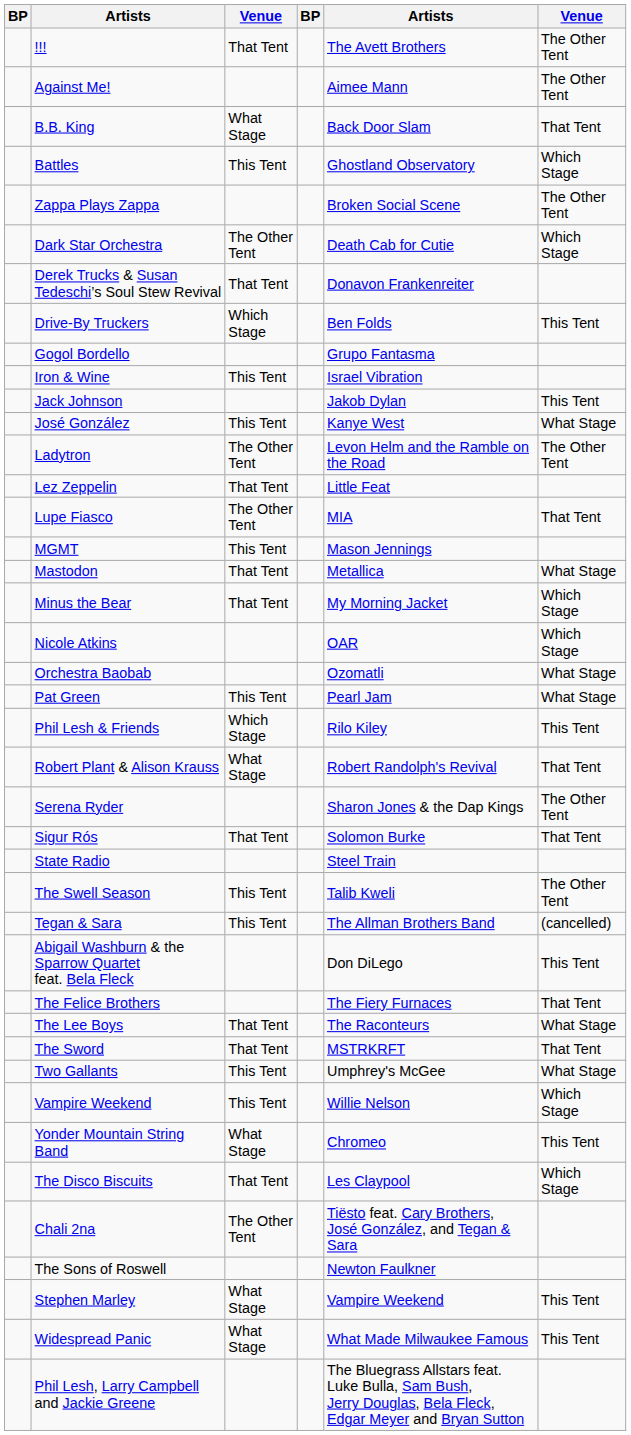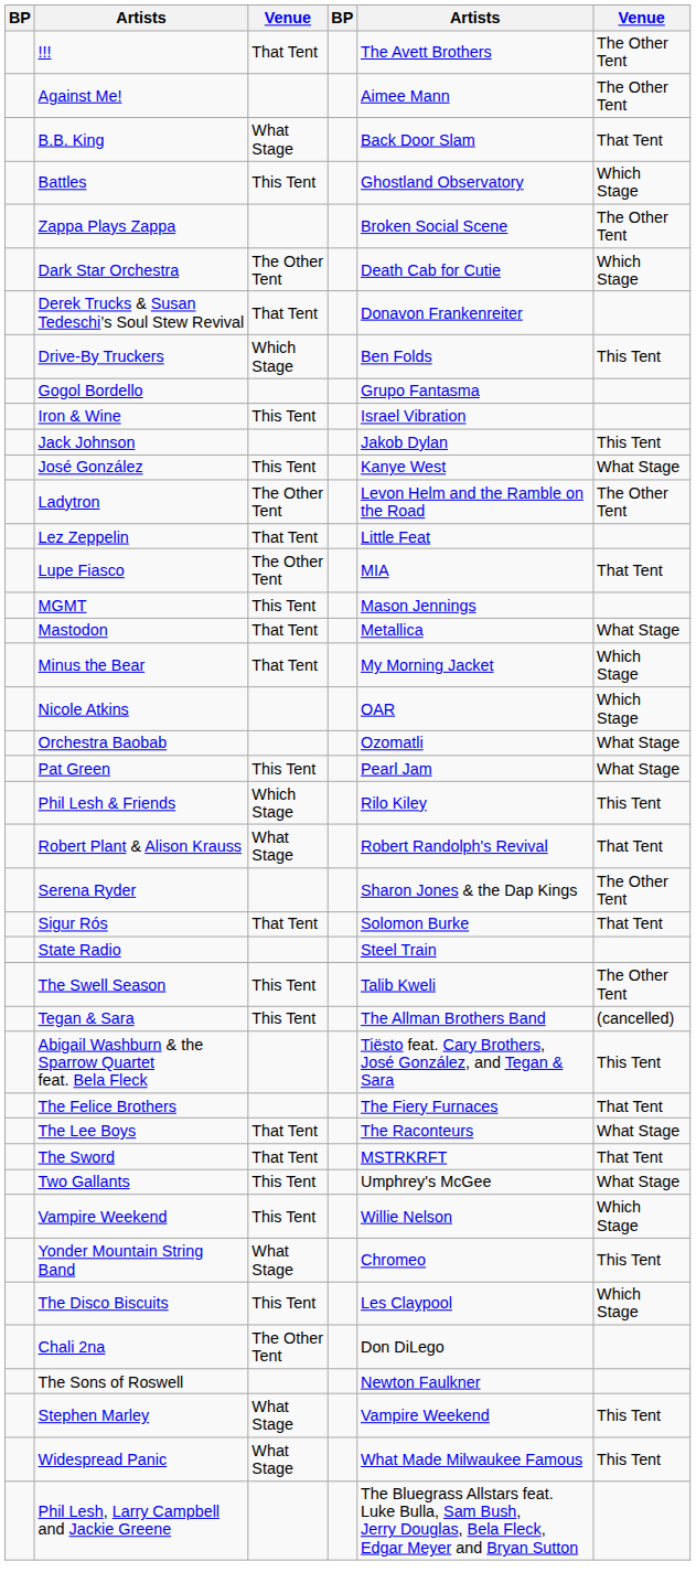 <table class="wikitable" style="font-size:88%">
 <tr>
 <th scope="col">BP</th>
 <th scope="col">Artists</th>
 <th scope="col"><a href='#'>Venue</a></th>
 <th scope="col">BP</th>
 <th scope="col">Artists</th>
 <th scope="col"><a href='#'>Venue</a></th>
 </tr>
 <tr>
 <td align=center></td>
 <td align=left><a href='#'>!!!</a></td>
 <td>That Tent</td>
 <td align=center></td>
 <td align=left><a href='#'>The Avett Brothers</a></td>
 <td>The Other Tent</td>
 </tr>
 <tr>
 <td align=center></td>
 <td align=left><a href='#'>Against Me!</a></td>
 <td></td>
 <td align=center></td>
 <td align=left><a href='#'>Aimee Mann</a></td>
 <td>The Other Tent</td>
 </tr>
 <tr>
 <td align=center></td>
 <td align=left><a href='#'>B.B. King</a></td>
 <td>What Stage</td>
 <td align=center></td>
 <td align=left><a href='#'>Back Door Slam</a></td>
 <td>That Tent</td>
 </tr>
 <tr>
 <td align=center></td>
 <td align=left><a href='#'>Battles</a></td>
 <td>This Tent</td>
 <td align=center></td>
 <td align=left><a href='#'>Ghostland Observatory</a></td>
 <td>Which Stage</td>
 </tr>
 <tr>
 <td align=center></td>
 <td align=left><a href='#'>Zappa Plays Zappa</a></td>
 <td></td>
 <td align=center></td>
 <td align=left><a href='#'>Broken Social Scene</a></td>
 <td>The Other Tent</td>
 </tr>
 <tr>
 <td align=center></td>
 <td align=left><a href='#'>Dark Star Orchestra</a></td>
 <td>The Other Tent</td>
 <td align=center></td>
 <td align=left><a href='#'>Death Cab for Cutie</a></td>
 <td>Which Stage</td>
 </tr>
 <tr>
 <td align=center></td>
 <td align=left><a href='#'>Derek Trucks</a> & <a href='#'>Susan Tedeschi</a>’s Soul Stew Revival</td>
 <td>That Tent</td>
 <td align=center></td>
 <td align=left><a href='#'>Donavon Frankenreiter</a></td>
 <td></td>
 </tr>
 <tr>
 <td align=center></td>
 <td align=left><a href='#'>Drive-By Truckers</a></td>
 <td>Which Stage</td>
 <td align=center></td>
 <td align=left><a href='#'>Ben Folds</a></td>
 <td>This Tent</td>
 </tr>
 <tr>
 <td align=center></td>
 <td align=left><a href='#'>Gogol Bordello</a></td>
 <td></td>
 <td align=center></td>
 <td align=left><a href='#'>Grupo Fantasma</a></td>
 <td></td>
 </tr>
 <tr>
 <td align=center></td>
 <td align=left><a href='#'>Iron & Wine</a></td>
 <td>This Tent</td>
 <td align=center></td>
 <td align=left><a href='#'>Israel Vibration</a></td>
 <td></td>
 </tr>
 <tr>
 <td align=center></td>
 <td align=left><a href='#'>Jack Johnson</a></td>
 <td></td>
 <td align=center></td>
 <td align=left><a href='#'>Jakob Dylan</a></td>
 <td>This Tent</td>
 </tr>
 <tr>
 <td align=center></td>
 <td align=left><a href='#'>José González</a></td>
 <td>This Tent</td>
 <td align=center></td>
 <td align=left><a href='#'>Kanye West</a></td>
 <td>What Stage</td>
 </tr>
 <tr>
 <td align=center></td>
 <td align=left><a href='#'>Ladytron</a></td>
 <td>The Other Tent</td>
 <td align=center></td>
 <td align=left><a href='#'>Levon Helm and the Ramble on the Road</a></td>
 <td>The Other Tent</td>
 </tr>
 <tr>
 <td align=center></td>
 <td align=left><a href='#'>Lez Zeppelin</a></td>
 <td>That Tent</td>
 <td align=center></td>
 <td align=left><a href='#'>Little Feat</a></td>
 <td></td>
 </tr>
 <tr>
 <td align=center></td>
 <td align=left><a href='#'>Lupe Fiasco</a></td>
 <td>The Other Tent</td>
 <td align=center></td>
 <td align=left><a href='#'>MIA</a></td>
 <td>That Tent</td>
 </tr>
 <tr>
 <td align=center></td>
 <td align=left><a href='#'>MGMT</a></td>
 <td>This Tent</td>
 <td align=center></td>
 <td align=left><a href='#'>Mason Jennings</a></td>
 <td></td>
 </tr>
 <tr>
 <td align=center></td>
 <td align=left><a href='#'>Mastodon</a></td>
 <td>That Tent</td>
 <td align=center></td>
 <td align=left><a href='#'>Metallica</a></td>
 <td>What Stage</td>
 </tr>
 <tr>
 <td align=center></td>
 <td align=left><a href='#'>Minus the Bear</a></td>
 <td>That Tent</td>
 <td align=center></td>
 <td align=left><a href='#'>My Morning Jacket</a></td>
 <td>Which Stage</td>
 </tr>
 <tr>
 <td align=center></td>
 <td align=left><a href='#'>Nicole Atkins</a></td>
 <td></td>
 <td align=center></td>
 <td align=left><a href='#'>OAR</a></td>
 <td>Which Stage</td>
 </tr>
 <tr>
 <td align=center></td>
 <td align=left><a href='#'>Orchestra Baobab</a></td>
 <td></td>
 <td align=center></td>
 <td align=left><a href='#'>Ozomatli</a></td>
 <td>What Stage</td>
 </tr>
 <tr>
 <td align=center></td>
 <td align=left><a href='#'>Pat Green</a></td>
 <td>This Tent</td>
 <td align=center></td>
 <td align=left><a href='#'>Pearl Jam</a></td>
 <td>What Stage</td>
 </tr>
 <tr>
 <td align=center></td>
 <td align=left><a href='#'>Phil Lesh & Friends</a></td>
 <td>Which Stage</td>
 <td align=center></td>
 <td align=left><a href='#'>Rilo Kiley</a></td>
 <td>This Tent</td>
 </tr>
 <tr>
 <td align=center> </td>
 <td align=left><a href='#'>Robert Plant</a> & <a href='#'>Alison Krauss</a></td>
 <td>What Stage</td>
 <td align=center></td>
 <td align=left><a href='#'>Robert Randolph's Revival</a></td>
 <td>That Tent</td>
 </tr>
 <tr>
 <td align=center></td>
 <td align=left><a href='#'>Serena Ryder</a></td>
 <td></td>
 <td align=center></td>
 <td align=left><a href='#'>Sharon Jones</a> & the Dap Kings</td>
 <td>The Other Tent</td>
 </tr>
 <tr>
 <td align=center></td>
 <td align=left><a href='#'>Sigur Rós</a></td>
 <td>That Tent</td>
 <td align=center></td>
 <td align=left><a href='#'>Solomon Burke</a></td>
 <td>That Tent</td>
 </tr>
 <tr>
 <td align=center></td>
 <td align=left><a href='#'>State Radio</a></td>
 <td></td>
 <td align=center></td>
 <td align=left><a href='#'>Steel Train</a></td>
 <td></td>
 </tr>
 <tr>
 <td align=center></td>
 <td align=left><a href='#'>The Swell Season</a></td>
 <td>This Tent</td>
 <td align=center></td>
 <td align=left><a href='#'>Talib Kweli</a></td>
 <td>The Other Tent</td>
 </tr>
 <tr>
 <td align=center></td>
 <td align=left><a href='#'>Tegan & Sara</a></td>
 <td>This Tent</td>
 <td align=center></td>
 <td align=left><a href='#'>The Allman Brothers Band</a></td>
 <td>(cancelled)</td>
 </tr>
 <tr>
 <td align=center></td>
 <td align=left><a href='#'>Abigail Washburn</a> & the <a href='#'>Sparrow Quartet</a><br> feat. <a href='#'>Bela Fleck</a></td>
 <td></td>
 <td align=center> <br> </td>
-<td align=left>Don DiLego</td>
+<td align=left><a href='#'>Tiësto</a> feat. <a href='#'>Cary Brothers</a>,<br><a href='#'>José González</a>, and <a href='#'>Tegan & Sara</a></td>
 <td>This Tent</td>
 </tr>
 <tr>
 <td align=center></td>
 <td align=left><a href='#'>The Felice Brothers</a></td>
 <td></td>
 <td align=center></td>
 <td align=left><a href='#'>The Fiery Furnaces</a></td>
 <td>That Tent</td>
 </tr>
 <tr>
 <td align=center></td>
 <td align=left><a href='#'>The Lee Boys</a></td>
 <td>That Tent</td>
 <td align=center></td>
 <td align=left><a href='#'>The Raconteurs</a></td>
 <td>What Stage</td>
 </tr>
 <tr>
 <td align=center></td>
 <td align=left><a href='#'>The Sword</a></td>
 <td>That Tent</td>
 <td align=center></td>
 <td align=left><a href='#'>MSTRKRFT</a></td>
 <td>That Tent</td>
 </tr>
 <tr>
 <td align=center></td>
 <td align=left><a href='#'>Two Gallants</a></td>
 <td>This Tent</td>
 <td align=center></td>
 <td align=left>Umphrey's McGee</td>
 <td>What Stage</td>
 </tr>
 <tr>
 <td align=center></td>
 <td align=left><a href='#'>Vampire Weekend</a></td>
 <td>This Tent</td>
 <td align=center></td>
 <td align=left><a href='#'>Willie Nelson</a></td>
 <td>Which Stage</td>
 </tr>
 <tr>
 <td align=center></td>
 <td align=left><a href='#'>Yonder Mountain String Band</a></td>
 <td>What Stage</td>
 <td align=center></td>
 <td align=left><a href='#'>Chromeo</a></td>
 <td>This Tent</td>
 </tr>
 <tr>
 <td align=center></td>
 <td align=left><a href='#'>The Disco Biscuits</a></td>
-<td>That Tent</td>
+<td>This Tent</td>
 <td align=center></td>
 <td align=left><a href='#'>Les Claypool</a></td>
 <td>Which Stage</td>
 </tr>
 <tr>
 <td align=center></td>
 <td align=left><a href='#'>Chali 2na</a></td>
 <td>The Other Tent</td>
 <td align=center></td>
-<td align=left><a href='#'>Tiësto</a> feat. <a href='#'>Cary Brothers</a>,<br><a href='#'>José González</a>, and <a href='#'>Tegan & Sara</a></td>
+<td align=left>Don DiLego</td>
 <td></td>
 </tr>
 <tr>
 <td align=center></td>
 <td align=left>The Sons of Roswell</td>
 <td></td>
 <td align=center></td>
 <td align=left><a href='#'>Newton Faulkner</a></td>
 <td></td>
 </tr>
 <tr>
 <td align=center></td>
 <td align=left><a href='#'>Stephen Marley</a></td>
 <td>What Stage</td>
 <td align=center></td>
 <td align=left><a href='#'>Vampire Weekend</a></td>
 <td>This Tent</td>
 </tr>
 <tr>
 <td align=center></td>
 <td align=left><a href='#'>Widespread Panic</a></td>
 <td>What Stage</td>
 <td align=center></td>
 <td align=left><a href='#'>What Made Milwaukee Famous</a></td>
 <td>This Tent</td>
 </tr>
 <tr>
 <td align=center></td>
 <td align=left><a href='#'>Phil Lesh</a>, <a href='#'>Larry Campbell</a> and <a href='#'>Jackie Greene</a></td>
 <td></td>
 <td align=center></td>
 <td align=left>The Bluegrass Allstars feat. Luke Bulla, <a href='#'>Sam Bush</a>,<br><a href='#'>Jerry Douglas</a>, <a href='#'>Bela Fleck</a>, <a href='#'>Edgar Meyer</a> and <a href='#'>Bryan Sutton</a></td>
 <td></td>
 </tr>
 </table>
